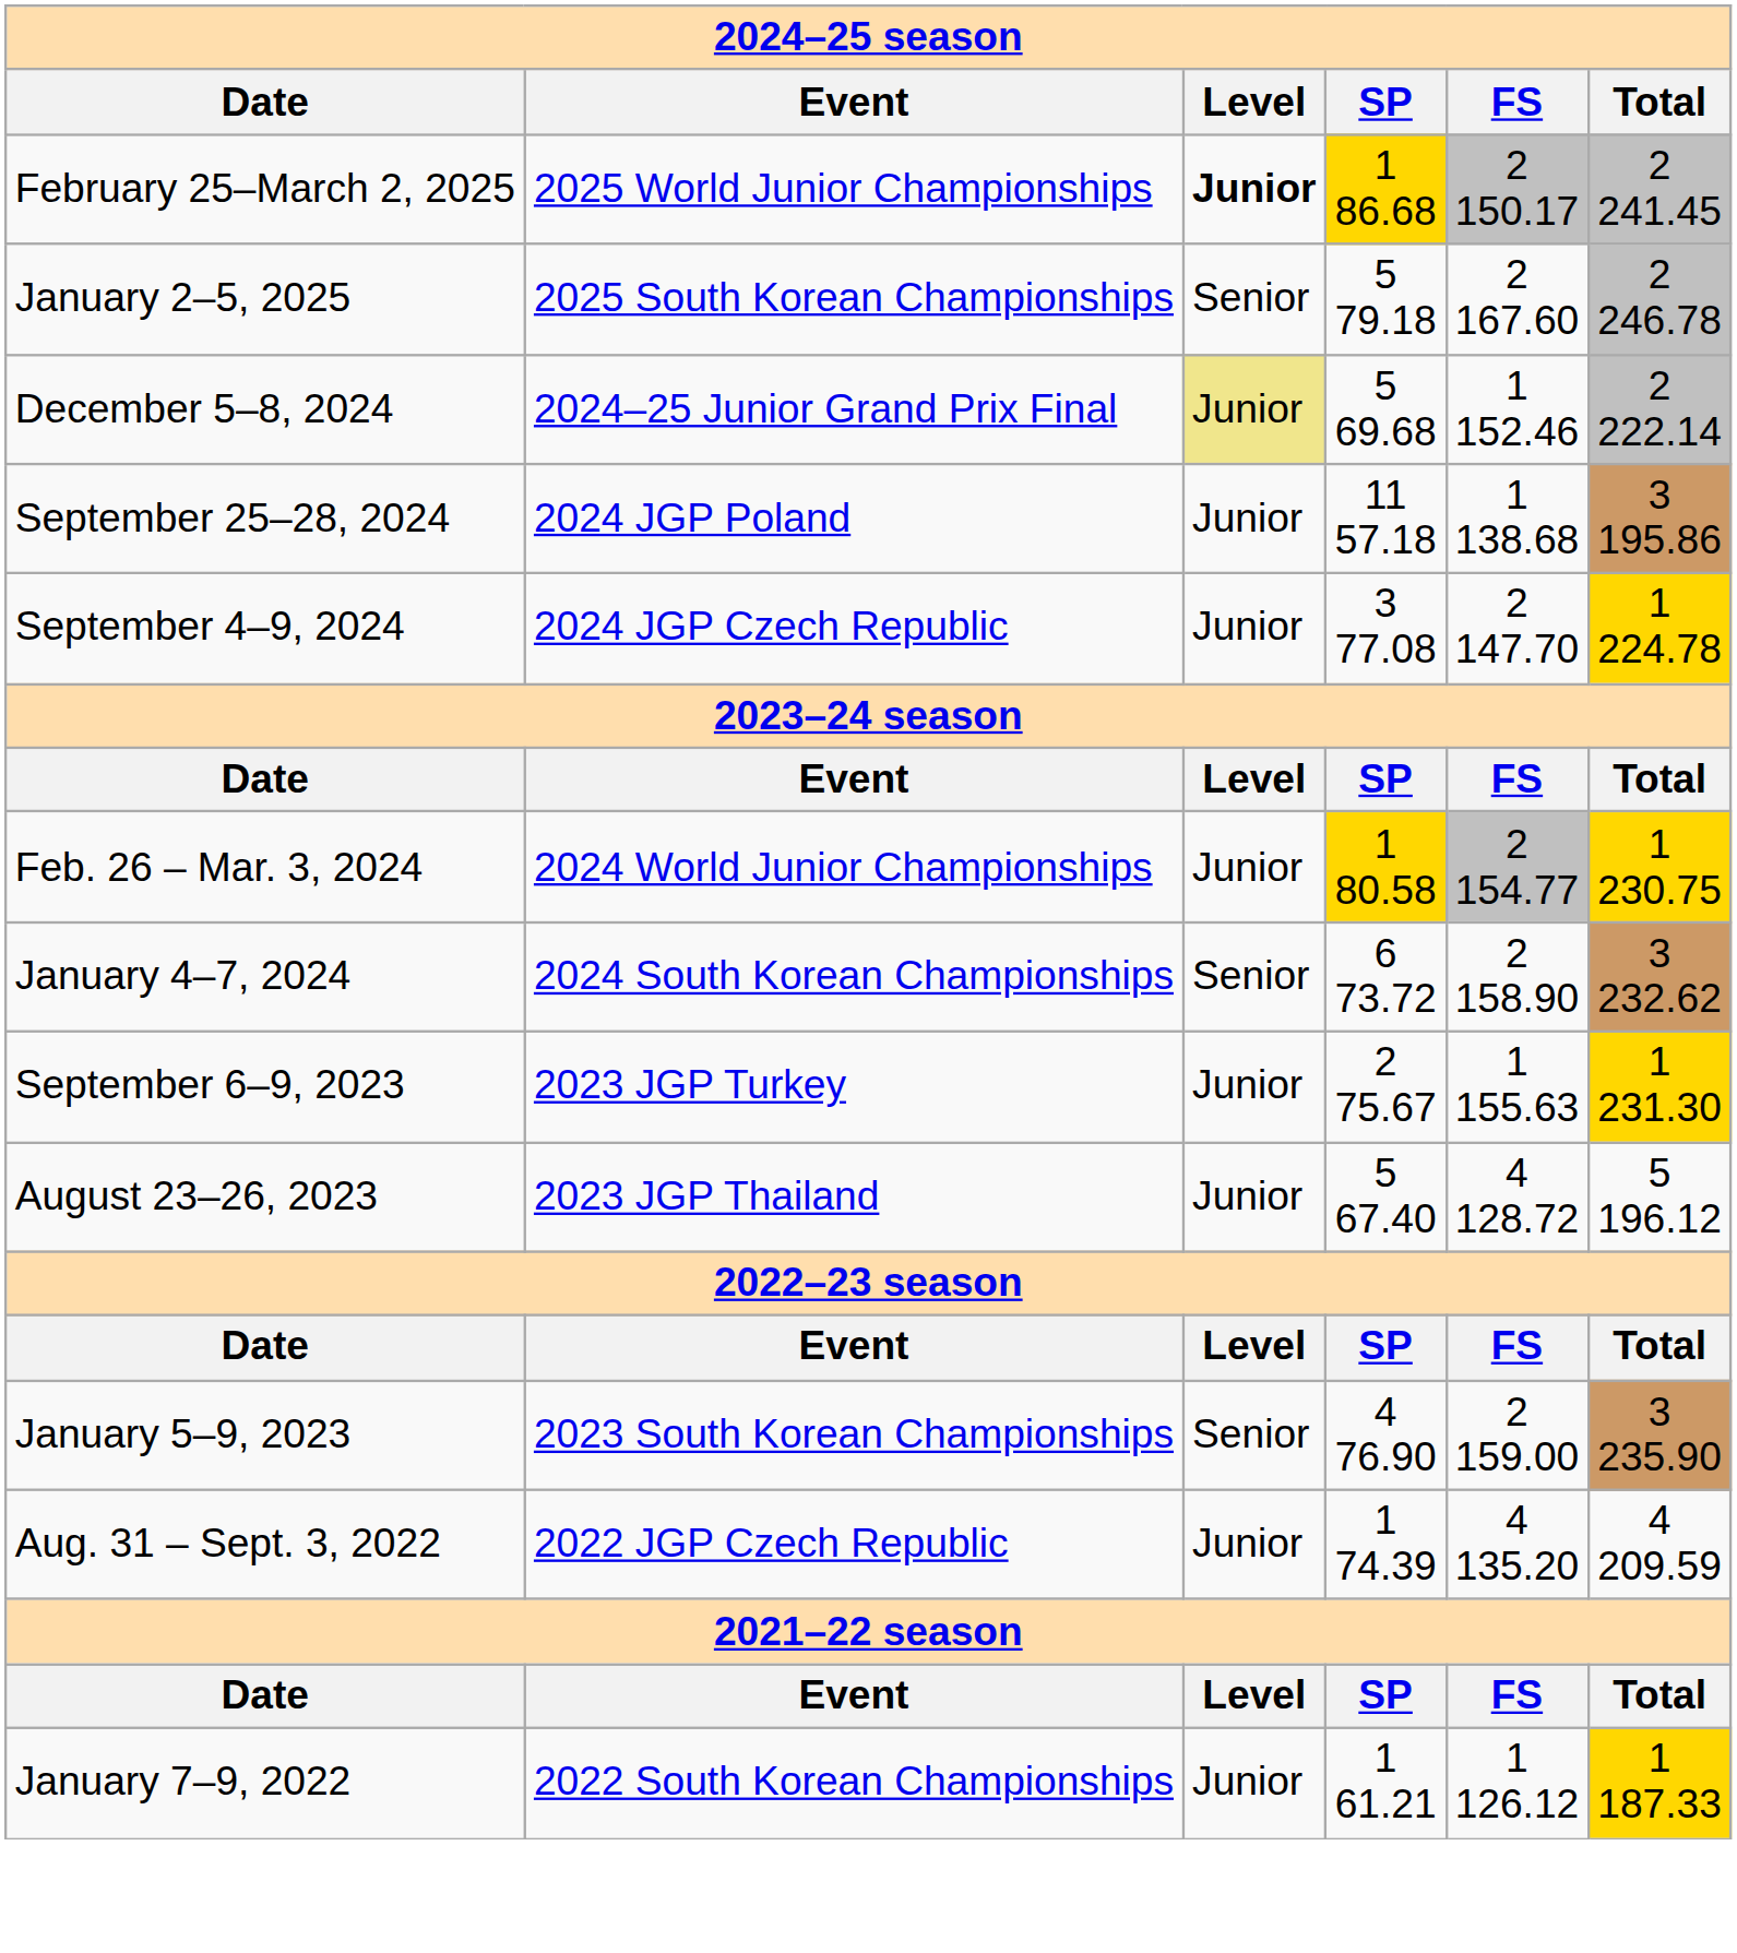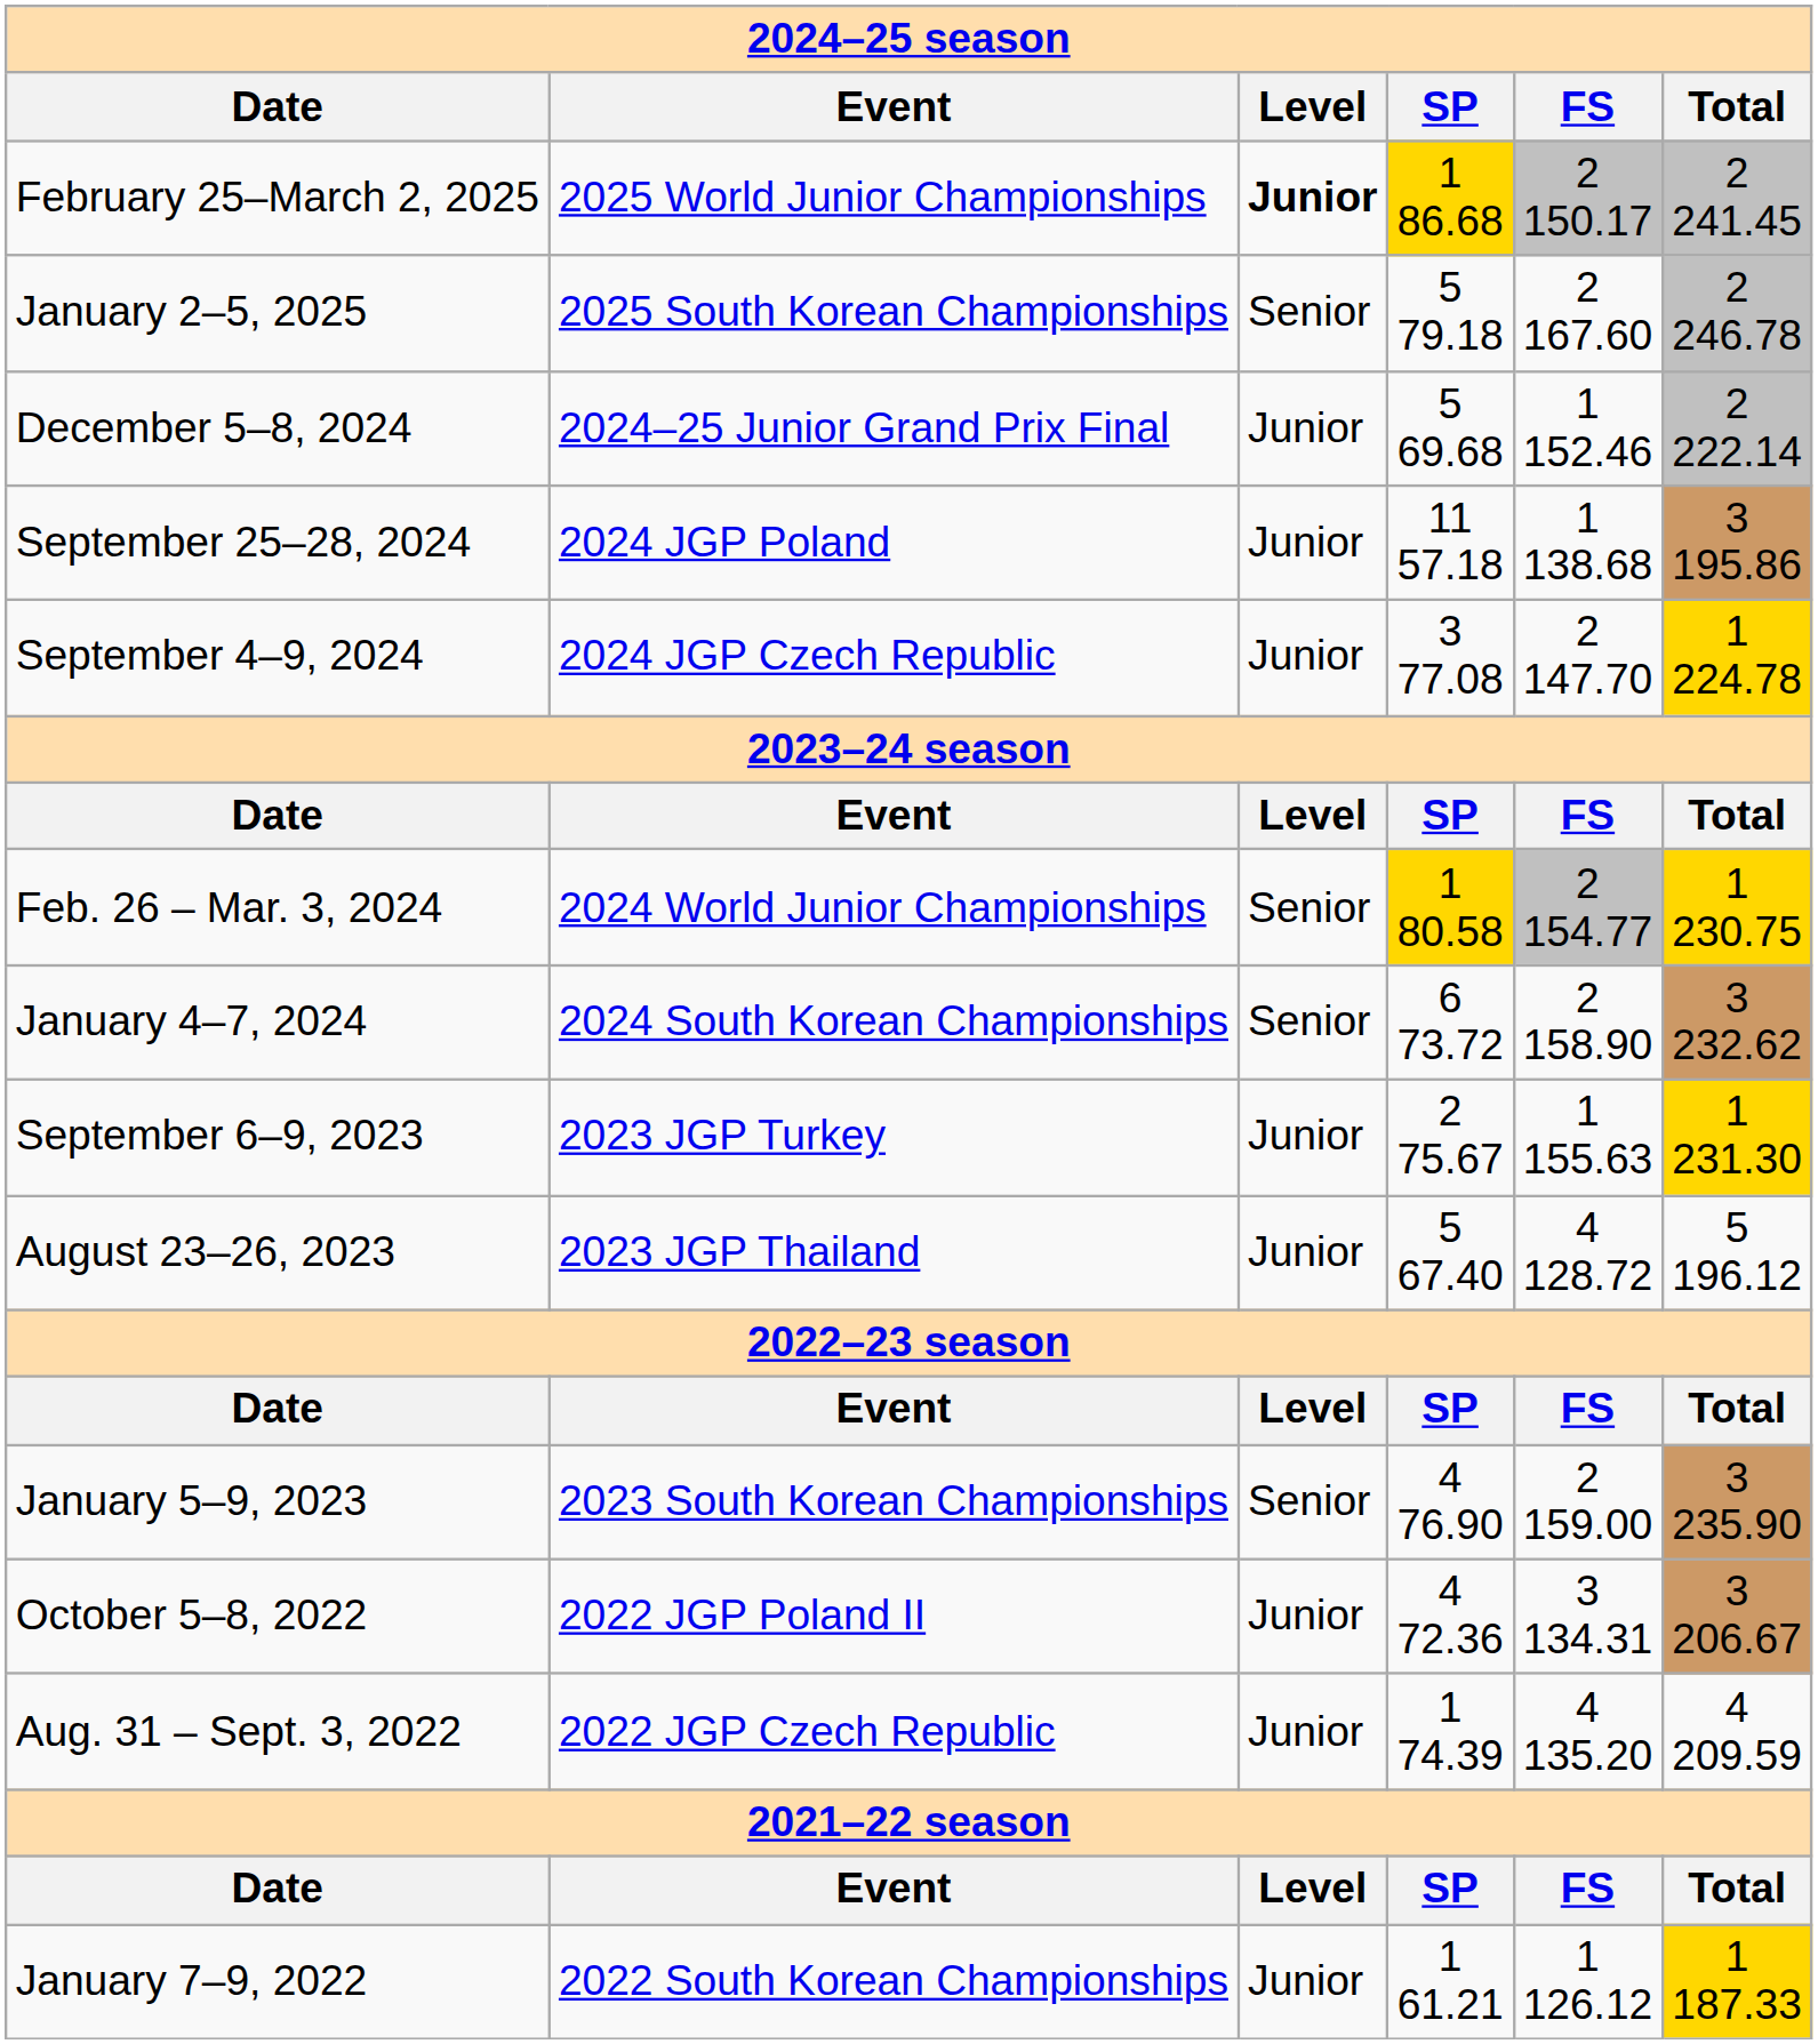 <table class="wikitable">
 <tr>
 <th colspan="6" style="background: #ffdead; text-align:center;"><strong><a href='#'>2024–25 season</a></strong></th>
 </tr>
 <tr>
 <th>Date</th>
 <th>Event</th>
 <th>Level</th>
 <th><a href='#'>SP</a></th>
 <th><a href='#'>FS</a></th>
 <th>Total</th>
 </tr>
 <tr>
 <td>February 25–March 2, 2025</td>
 <td><a href='#'>2025 World Junior Championships</a></td>
 <td><strong>Junior</strong></td>
 <td align=center bgcolor=gold>1 <br> 86.68</td>
 <td align=center bgcolor=silver>2 <br> 150.17</td>
 <td align=center bgcolor=silver>2 <br> 241.45</td>
 </tr>
 <tr>
 <td>January 2–5, 2025</td>
 <td><a href='#'>2025 South Korean Championships</a></td>
 <td>Senior</td>
 <td align=center>5 <br> 79.18</td>
 <td align=center>2 <br> 167.60</td>
 <td align=center bgcolor=silver>2 <br> 246.78</td>
 </tr>
 <tr>
 <td>December 5–8, 2024</td>
 <td><a href='#'>2024–25 Junior Grand Prix Final</a></td>
-<td style="background: khaki;">Junior</td>
+<td>Junior</td>
 <td align=center>5 <br> 69.68</td>
 <td align=center>1 <br> 152.46</td>
 <td align=center bgcolor=silver>2 <br> 222.14</td>
 </tr>
 <tr>
 <td>September 25–28, 2024</td>
 <td><a href='#'>2024 JGP Poland</a></td>
 <td>Junior</td>
 <td align=center>11 <br> 57.18</td>
 <td align=center>1 <br> 138.68</td>
 <td align=center bgcolor=cc9966>3 <br> 195.86</td>
 </tr>
 <tr>
 <td>September 4–9, 2024</td>
 <td><a href='#'>2024 JGP Czech Republic</a></td>
 <td>Junior</td>
 <td align=center>3 <br> 77.08</td>
 <td align=center>2 <br> 147.70</td>
 <td align=center bgcolor=gold>1 <br> 224.78</td>
 </tr>
 <tr>
 <th colspan="6" style="background: #ffdead; text-align:center;"><strong><a href='#'>2023–24 season</a></strong></th>
 </tr>
 <tr>
 <th>Date</th>
 <th>Event</th>
 <th>Level</th>
 <th><a href='#'>SP</a></th>
 <th><a href='#'>FS</a></th>
 <th>Total</th>
 </tr>
 <tr>
 <td>Feb. 26 – Mar. 3, 2024</td>
 <td><a href='#'>2024 World Junior Championships</a></td>
-<td>Junior</td>
+<td>Senior</td>
 <td align=center bgcolor=gold>1 <br> 80.58</td>
 <td align=center bgcolor=silver>2 <br> 154.77</td>
 <td align=center bgcolor=gold>1 <br> 230.75</td>
 </tr>
 <tr>
 <td>January 4–7, 2024</td>
 <td><a href='#'>2024 South Korean Championships</a></td>
 <td>Senior</td>
 <td align=center>6 <br> 73.72</td>
 <td align=center>2 <br> 158.90</td>
 <td align=center bgcolor=cc9966>3 <br> 232.62</td>
 </tr>
 <tr>
 <td>September 6–9, 2023</td>
 <td><a href='#'>2023 JGP Turkey</a></td>
 <td>Junior</td>
 <td align=center>2 <br> 75.67</td>
 <td align=center>1 <br> 155.63</td>
 <td align=center bgcolor=gold>1 <br> 231.30</td>
 </tr>
 <tr>
 <td>August 23–26, 2023</td>
 <td><a href='#'>2023 JGP Thailand</a></td>
 <td>Junior</td>
 <td align=center>5 <br> 67.40</td>
 <td align=center>4 <br> 128.72</td>
 <td align=center>5 <br> 196.12</td>
 </tr>
 <tr>
 <th colspan="6" style="background: #ffdead; text-align:center;"><strong><a href='#'>2022–23 season</a></strong></th>
 </tr>
 <tr>
 <th>Date</th>
 <th>Event</th>
 <th>Level</th>
 <th><a href='#'>SP</a></th>
 <th><a href='#'>FS</a></th>
 <th>Total</th>
 </tr>
 <tr>
 <td>January 5–9, 2023</td>
 <td><a href='#'>2023 South Korean Championships</a></td>
 <td>Senior</td>
 <td align=center>4 <br> 76.90</td>
 <td align=center>2 <br> 159.00</td>
 <td align=center bgcolor=cc9966>3 <br> 235.90</td>
 </tr>
 <tr>
+<td>October 5–8, 2022</td>
+<td><a href='#'>2022 JGP Poland II</a></td>
+<td>Junior</td>
+<td align=center>4 <br> 72.36</td>
+<td align=center>3 <br> 134.31</td>
+<td align=center bgcolor=cc9966>3 <br> 206.67</td>
+</tr>
+<tr>
 <td>Aug. 31 – Sept. 3, 2022</td>
 <td><a href='#'>2022 JGP Czech Republic</a></td>
 <td>Junior</td>
 <td align=center>1 <br> 74.39</td>
 <td align=center>4 <br> 135.20</td>
 <td align=center>4 <br> 209.59</td>
 </tr>
 <tr>
 <th colspan="6" style="background: #ffdead; text-align:center;"><strong><a href='#'>2021–22 season</a></strong></th>
 </tr>
 <tr>
 <th>Date</th>
 <th>Event</th>
 <th>Level</th>
 <th><a href='#'>SP</a></th>
 <th><a href='#'>FS</a></th>
 <th>Total</th>
 </tr>
 <tr>
 <td>January 7–9, 2022</td>
 <td><a href='#'>2022 South Korean Championships</a></td>
 <td>Junior</td>
 <td align=center>1 <br> 61.21</td>
 <td align=center>1 <br> 126.12</td>
 <td align=center bgcolor=gold>1 <br> 187.33</td>
 </tr>
 </table>
